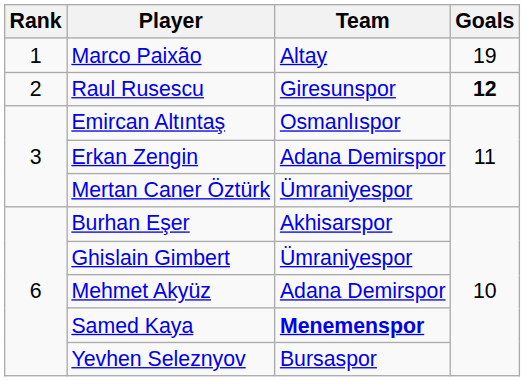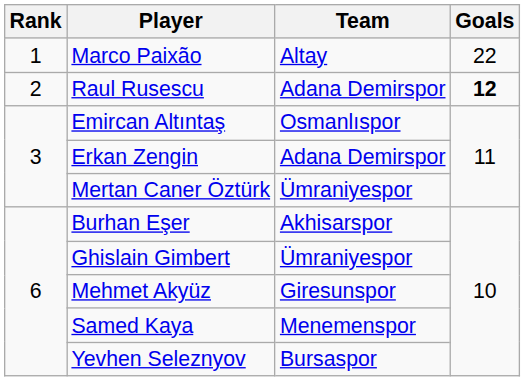 <table class="wikitable" style="text-align:center;">
 <tr>
 <th>Rank</th>
 <th>Player</th>
 <th>Team</th>
 <th>Goals</th>
 </tr>
 <tr>
 <td>1</td>
 <td align="left"> <a href='#'>Marco Paixão</a></td>
 <td align="left"><a href='#'>Altay</a></td>
-<td>19</td>
+<td>22</td>
 </tr>
 <tr>
 <td>2</td>
 <td align="left"> <a href='#'>Raul Rusescu</a></td>
-<td align="left"><a href='#'>Giresunspor</a></td>
+<td align="left"><a href='#'>Adana Demirspor</a></td>
 <td><strong>12</strong></td>
 </tr>
 <tr>
 <td rowspan=3>3</td>
 <td align="left"> <a href='#'>Emircan Altıntaş</a></td>
 <td align="left"><a href='#'>Osmanlıspor</a></td>
 <td rowspan=3>11</td>
 </tr>
 <tr>
 <td align="left"> <a href='#'>Erkan Zengin</a></td>
 <td align="left"><a href='#'>Adana Demirspor</a></td>
 </tr>
 <tr>
 <td align="left"> <a href='#'>Mertan Caner Öztürk</a></td>
 <td align="left"><a href='#'>Ümraniyespor</a></td>
 </tr>
 <tr>
 <td rowspan=5>6</td>
 <td align="left"> <a href='#'>Burhan Eşer</a></td>
 <td align="left"><a href='#'>Akhisarspor</a></td>
 <td rowspan=5>10</td>
 </tr>
 <tr>
 <td align="left"> <a href='#'>Ghislain Gimbert</a></td>
 <td align="left"><a href='#'>Ümraniyespor</a></td>
 </tr>
 <tr>
 <td align="left"> <a href='#'>Mehmet Akyüz</a></td>
-<td align="left"><a href='#'>Adana Demirspor</a></td>
+<td align="left"><a href='#'>Giresunspor</a></td>
 </tr>
 <tr>
 <td align="left"> <a href='#'>Samed Kaya</a></td>
-<td align="left"><strong><a href='#'>Menemenspor</a></strong></td>
+<td align="left"><a href='#'>Menemenspor</a></td>
 </tr>
 <tr>
 <td align="left"> <a href='#'>Yevhen Seleznyov</a></td>
 <td align="left"><a href='#'>Bursaspor</a></td>
 </tr>
 </table>
